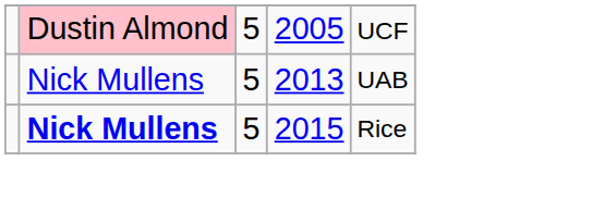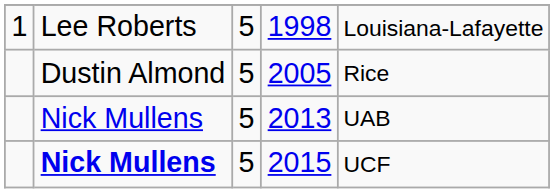 <table class="wikitable">
 <tr>
 </tr>
 <tr>
+<td>1</td>
+<td>Lee Roberts</td>
+<td>5</td>
+<td><a href='#'>1998</a></td>
+<td style="font-size:80%;">Louisiana-Lafayette</td>
+</tr>
+<tr>
 <td></td>
-<td style="background: pink;">Dustin Almond</td>
+<td>Dustin Almond</td>
 <td>5</td>
 <td><a href='#'>2005</a></td>
-<td style="font-size:80%;">UCF</td>
+<td style="font-size:80%;">Rice</td>
 </tr>
 <tr>
 <td></td>
 <td><a href='#'>Nick Mullens</a></td>
 <td>5</td>
 <td><a href='#'>2013</a></td>
 <td style="font-size:80%;">UAB</td>
 </tr>
 <tr>
 <td></td>
 <td><strong><a href='#'>Nick Mullens</a></strong></td>
 <td>5</td>
 <td><a href='#'>2015</a></td>
-<td style="font-size:80%;">Rice</td>
+<td style="font-size:80%;">UCF</td>
 </tr>
 </table>
